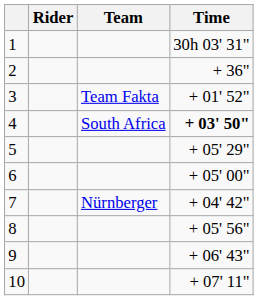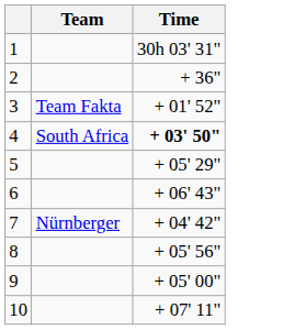 <table class=wikitable>
 <tr>
 <th></th>
-<th>Rider</th>
 <th>Team</th>
 <th>Time</th>
 </tr>
 <tr>
 <td>1</td>
-<td> </td>
 <td></td>
 <td align=right>30h 03' 31"</td>
 </tr>
 <tr>
 <td>2</td>
 <td></td>
-<td></td>
 <td align=right>+ 36"</td>
 </tr>
 <tr>
 <td>3</td>
-<td></td>
 <td><a href='#'>Team Fakta</a></td>
 <td align=right>+ 01' 52"</td>
 </tr>
 <tr>
 <td>4</td>
-<td></td>
 <td><a href='#'>South Africa</a></td>
 <td align=right><strong>+ 03' 50"</strong></td>
 </tr>
 <tr>
 <td>5</td>
 <td></td>
-<td></td>
 <td align=right>+ 05' 29"</td>
 </tr>
 <tr>
 <td>6</td>
 <td></td>
-<td></td>
-<td align=right>+ 05' 00"</td>
+<td align=right>+ 06' 43"</td>
 </tr>
 <tr>
 <td>7</td>
-<td></td>
 <td><a href='#'>Nürnberger</a></td>
 <td align=right>+ 04' 42"</td>
 </tr>
 <tr>
 <td>8</td>
 <td></td>
-<td></td>
 <td align=right>+ 05' 56"</td>
 </tr>
 <tr>
 <td>9</td>
 <td></td>
-<td></td>
-<td align=right>+ 06' 43"</td>
+<td align=right>+ 05' 00"</td>
 </tr>
 <tr>
 <td>10</td>
 <td></td>
-<td></td>
 <td align=right>+ 07' 11"</td>
 </tr>
 </table>
